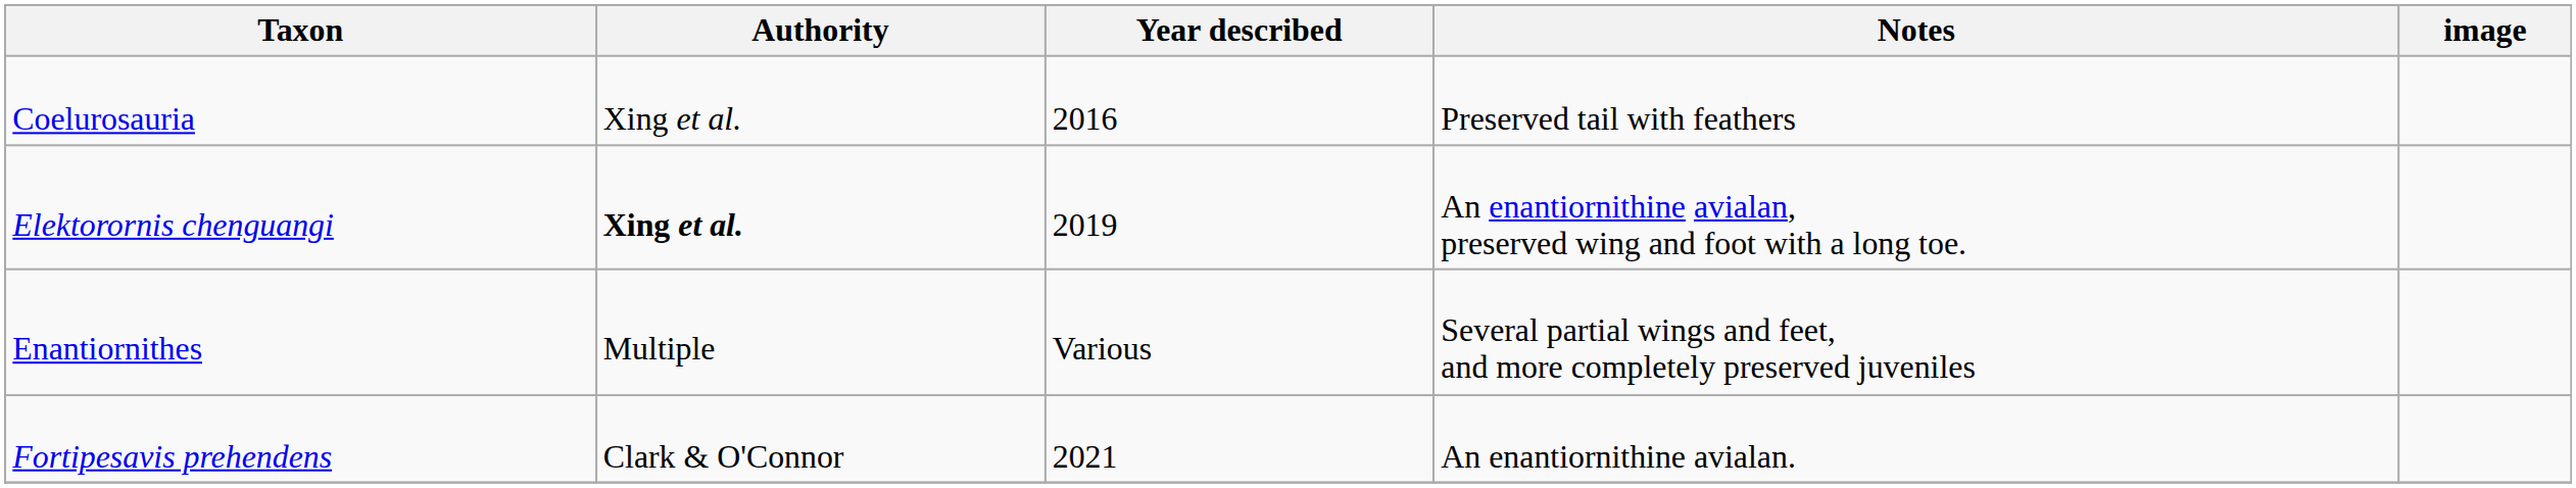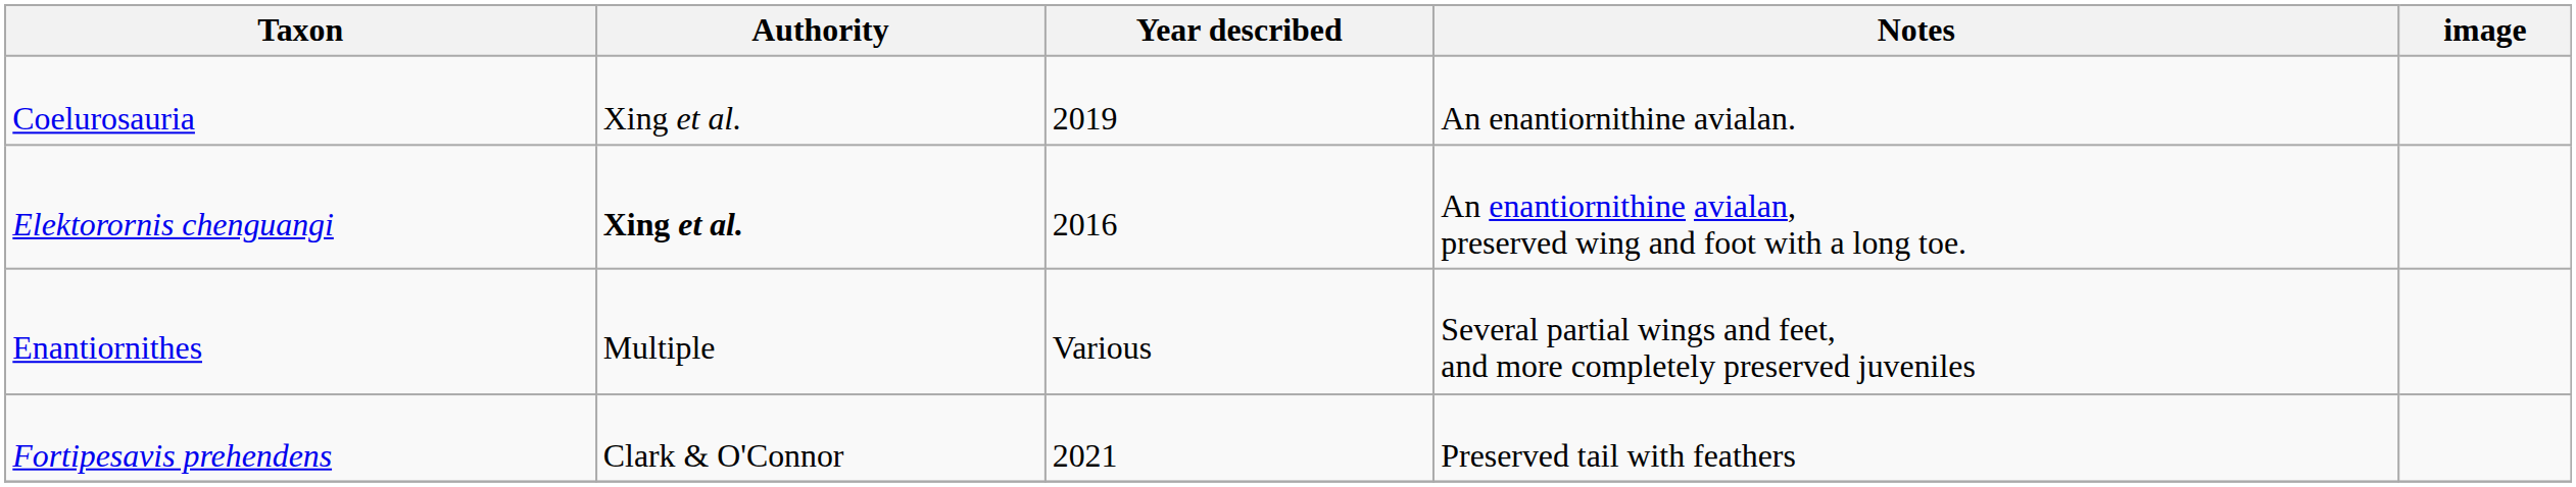 <table class="wikitable sortable" align="center" width="100%">
 <tr>
 <th>Taxon</th>
 <th>Authority</th>
 <th>Year described</th>
 <th>Notes</th>
 <th>image</th>
 </tr>
 <tr>
 <td><br><a href='#'>Coelurosauria</a></td>
 <td><br>Xing <em>et al.</em></td>
-<td><br>2016</td>
-<td><br>Preserved tail with feathers</td>
+<td><br>2019</td>
+<td><br>An enantiornithine avialan.</td>
 <td></td>
 </tr>
 <tr>
 <td><br><em><a href='#'>Elektorornis chenguangi</a></em></td>
 <td><strong><br>Xing <em>et al.</em></strong></td>
-<td><br>2019</td>
+<td><br>2016</td>
 <td><br>An <a href='#'>enantiornithine</a> <a href='#'>avialan</a>, <br>preserved wing and foot with a long toe.</td>
 <td></td>
 </tr>
 <tr>
 <td><br><a href='#'>Enantiornithes</a></td>
 <td><br>Multiple</td>
 <td><br>Various</td>
 <td><br>Several partial wings and feet,<br>and more completely preserved juveniles</td>
 <td></td>
 </tr>
 <tr>
 <td><br><em><a href='#'>Fortipesavis prehendens</a></em></td>
 <td><br>Clark & O'Connor</td>
 <td><br>2021</td>
-<td><br>An enantiornithine avialan.</td>
+<td><br>Preserved tail with feathers</td>
 <td></td>
 </tr>
 <tr>
 </tr>
 </table>
